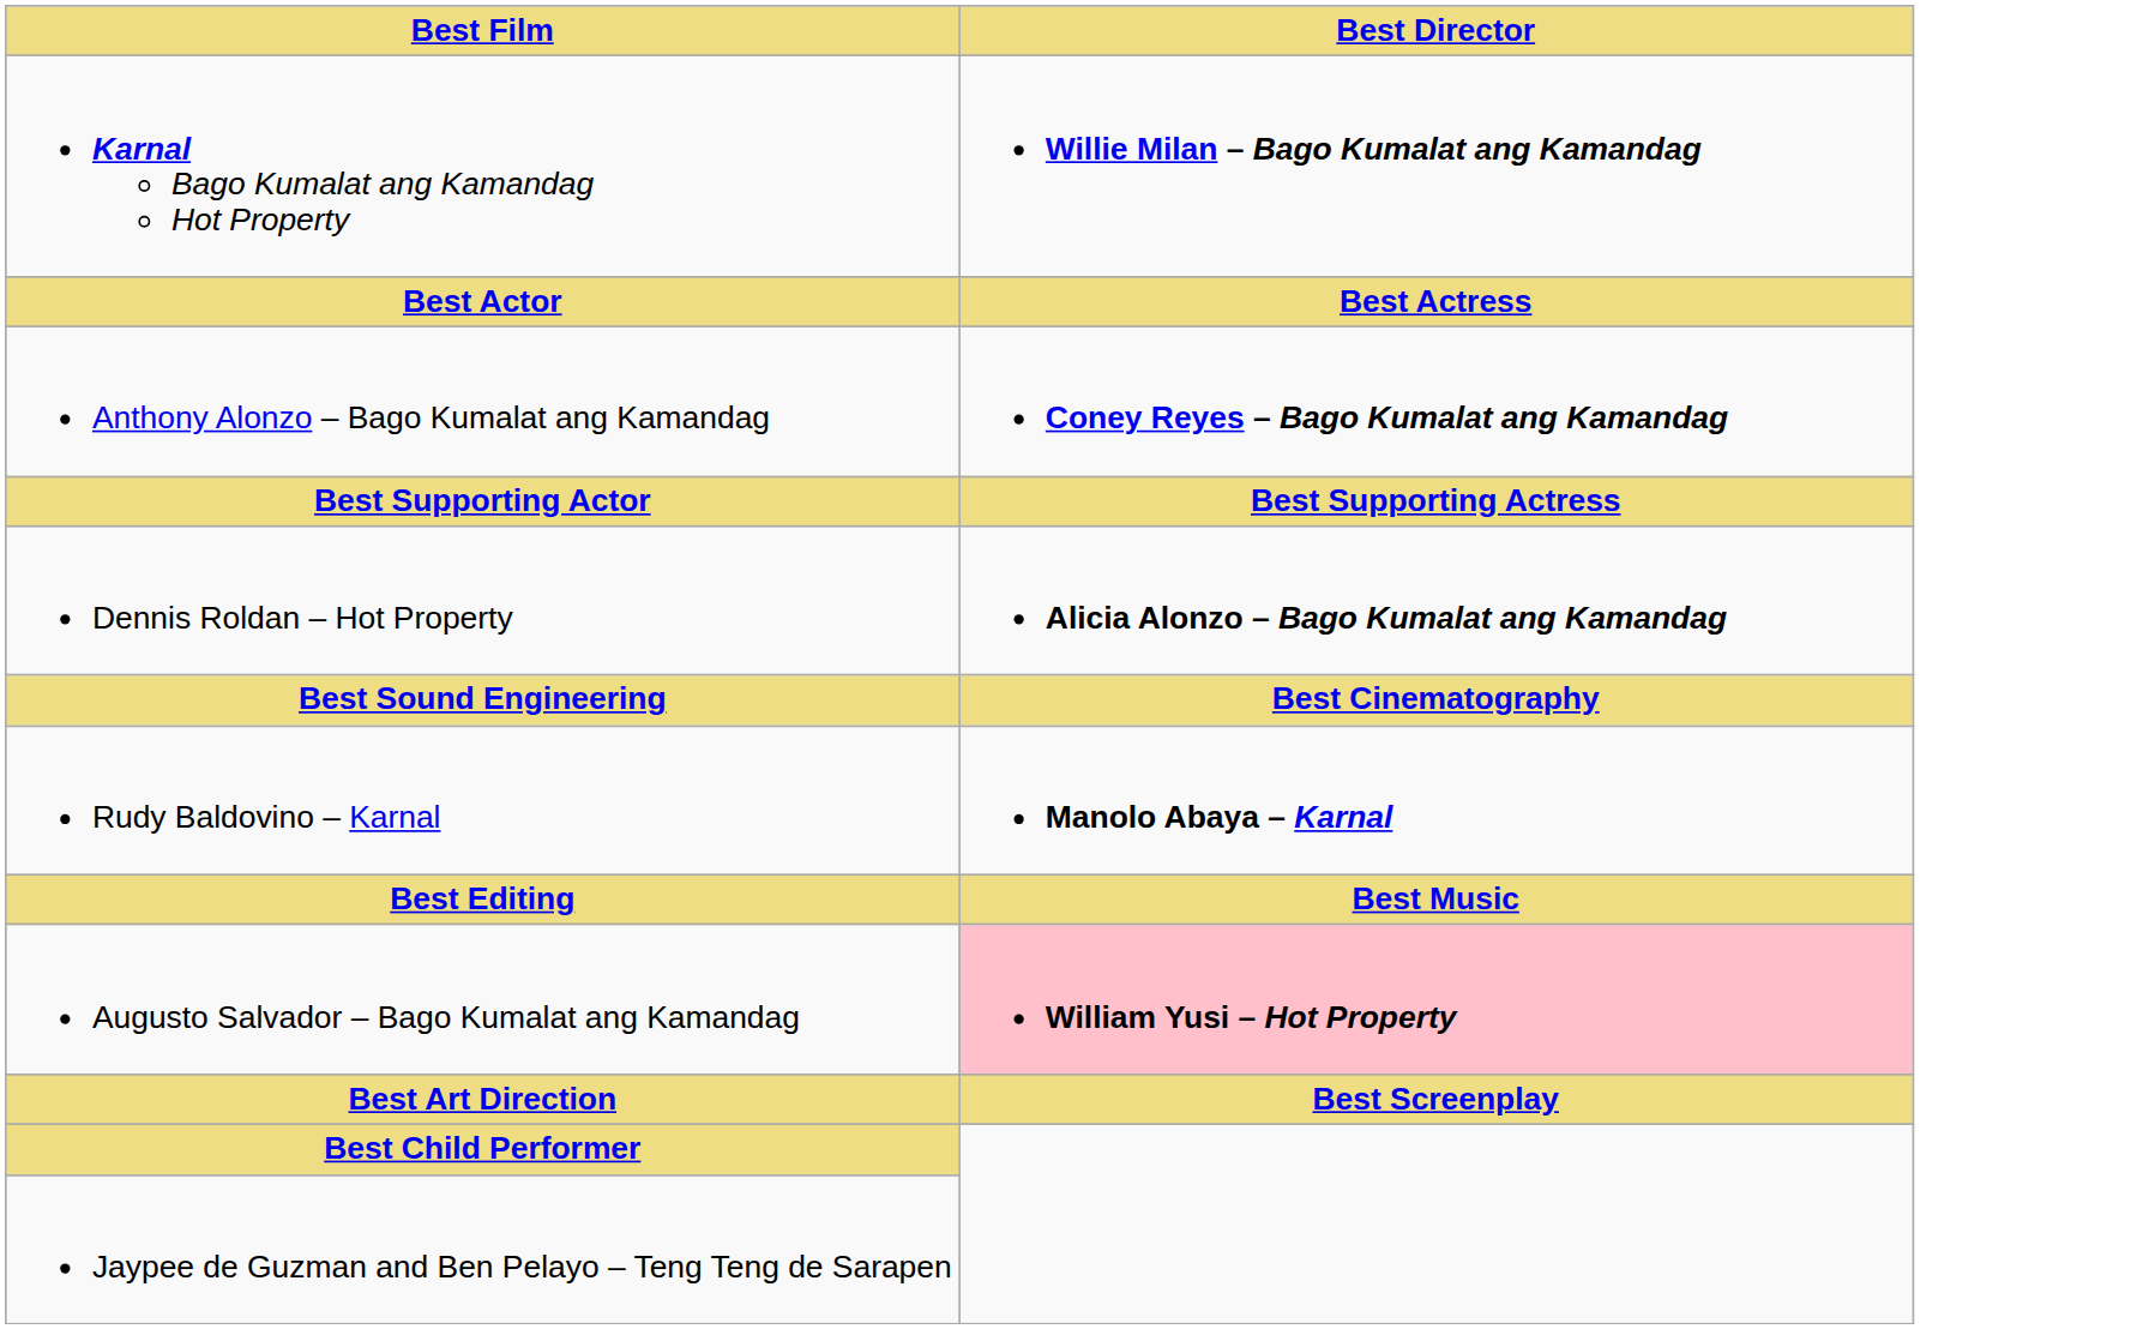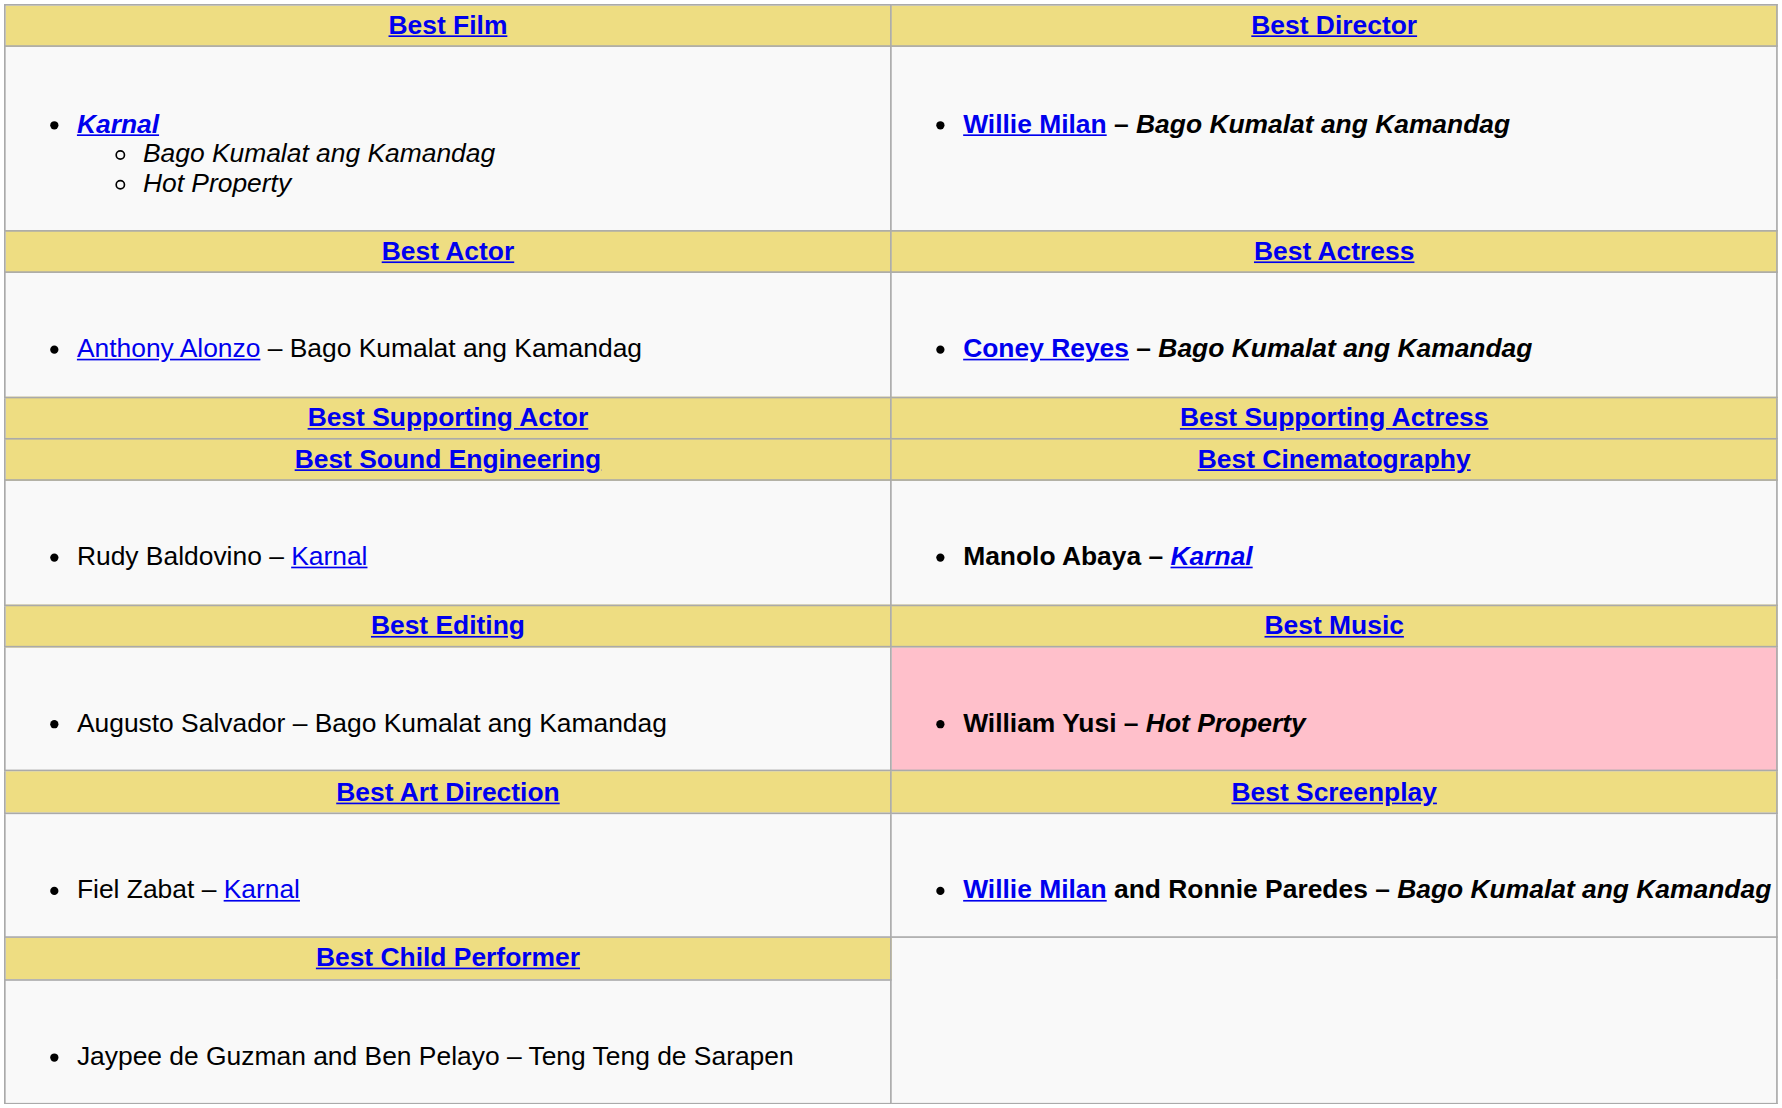 <table class=wikitable>
 <tr>
 <th style="background:#EEDD82; width:50%"><a href='#'>Best Film</a></th>
 <th style="background:#EEDD82; width:50%"><a href='#'>Best Director</a></th>
 </tr>
 <tr>
 <td valign="top"><br><ul><li><strong><em><a href='#'>Karnal</a></em></strong><ul><li><em>Bago Kumalat ang Kamandag</em></li><li><em>Hot Property</em></li></ul></li></ul></td>
 <td valign="top"><br><ul><li><strong><a href='#'>Willie Milan</a> – <em>Bago Kumalat ang Kamandag<strong><em></li></ul></td>
 </tr>
 <tr>
 <th style="background:#EEDD82; width:50%"><a href='#'>Best Actor</a></th>
 <th style="background:#EEDD82; width:50%"><a href='#'>Best Actress</a></th>
 </tr>
 <tr>
 <td valign="top"><br><ul><li></strong><a href='#'>Anthony Alonzo</a> – </em>Bago Kumalat ang Kamandag</em></strong></li></ul></td>
 <td valign="top"><br><ul><li><strong><a href='#'>Coney Reyes</a> – <em>Bago Kumalat ang Kamandag<strong><em></li></ul></td>
 </tr>
 <tr>
 <th style="background:#EEDD82; width:50%"><a href='#'>Best Supporting Actor</a></th>
 <th style="background:#EEDD82; width:50%"><a href='#'>Best Supporting Actress</a></th>
 </tr>
 <tr>
-<td valign="top"><br><ul><li></strong>Dennis Roldan – </em>Hot Property</em></strong></li></ul></td>
-<td valign="top"><br><ul><li><strong>Alicia Alonzo – <em>Bago Kumalat ang Kamandag<strong><em></li></ul></td>
-</tr>
-<tr>
 <th style="background:#EEDD82; width:50%"><a href='#'>Best Sound Engineering</a></th>
 <th style="background:#EEDD82; width:50%"><a href='#'>Best Cinematography</a></th>
 </tr>
 <tr>
 <td valign="top"><br><ul><li></strong>Rudy Baldovino – </em><a href='#'>Karnal</a></em></strong></li></ul></td>
 <td valign="top"><br><ul><li><strong>Manolo Abaya – <em><a href='#'>Karnal</a><strong><em></li></ul></td>
 </tr>
 <tr>
 <th style="background:#EEDD82; width:50%"><a href='#'>Best Editing</a></th>
 <th style="background:#EEDD82; width:50%"><a href='#'>Best Music</a></th>
 </tr>
 <tr>
 <td valign="top"><br><ul><li></strong>Augusto Salvador – </em>Bago Kumalat ang Kamandag</em></strong></li></ul></td>
 <td valign="top" style="background: pink;"><br><ul><li><strong>William Yusi – <em>Hot Property<strong><em></li></ul></td>
 </tr>
 <tr>
 <th style="background:#EEDD82; width:50%"><a href='#'>Best Art Direction</a></th>
 <th style="background:#EEDD82; width:50%"><a href='#'>Best Screenplay</a></th>
 </tr>
 <tr>
+<td valign="top"><br><ul><li></strong>Fiel Zabat – </em><a href='#'>Karnal</a></em></strong></li></ul></td>
+<td valign="top"><br><ul><li><strong><a href='#'>Willie Milan</a> and Ronnie Paredes – <em>Bago Kumalat ang Kamandag<strong><em></li></ul></td>
+</tr>
+<tr>
 <th style="background:#EEDD82; width:50%"><a href='#'>Best Child Performer</a></th>
 </tr>
 <tr>
 <td valign="top"><br><ul><li></strong>Jaypee de Guzman and Ben Pelayo – </em>Teng Teng de Sarapen</em></strong></li></ul></td>
 </tr>
 </table>
